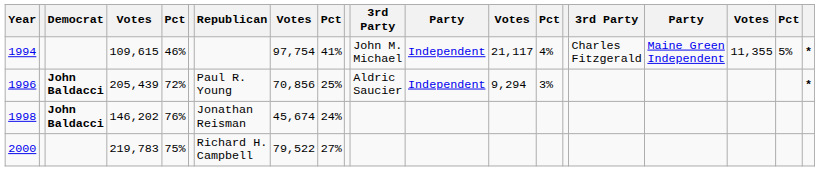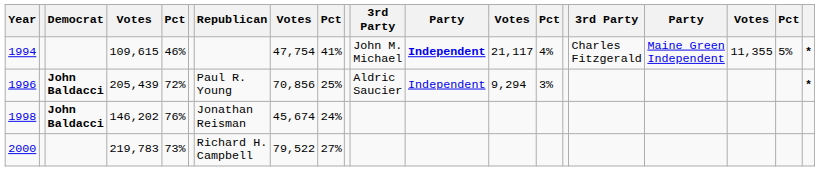 <table class="wikitable" style="margin:0.5em ; font-size:95%">
 <tr>
 <th>Year</th>
 <th></th>
 <th>Democrat</th>
 <th>Votes</th>
 <th>Pct</th>
 <th></th>
 <th>Republican</th>
 <th>Votes</th>
 <th>Pct</th>
 <th></th>
 <th>3rd Party</th>
 <th>Party</th>
 <th>Votes</th>
 <th>Pct</th>
 <th></th>
 <th>3rd Party</th>
 <th>Party</th>
 <th>Votes</th>
 <th>Pct</th>
 <th></th>
 </tr>
 <tr>
 <td><a href='#'>1994</a></td>
 <td></td>
 <td></td>
 <td>109,615</td>
 <td>46%</td>
 <td></td>
 <td></td>
-<td>97,754</td>
+<td>47,754</td>
 <td>41%</td>
 <td></td>
 <td>John M. Michael</td>
-<td><a href='#'>Independent</a></td>
+<td><strong><a href='#'>Independent</a></strong></td>
 <td>21,117</td>
 <td>4%</td>
 <td></td>
 <td>Charles Fitzgerald</td>
 <td><a href='#'>Maine Green Independent</a></td>
 <td>11,355</td>
 <td>5%</td>
 <td><strong>*</strong></td>
 </tr>
 <tr>
 <td><a href='#'>1996</a></td>
 <td></td>
 <td><strong>John Baldacci</strong></td>
 <td>205,439</td>
 <td>72%</td>
 <td></td>
 <td>Paul R. Young</td>
 <td>70,856</td>
 <td>25%</td>
 <td></td>
 <td>Aldric Saucier</td>
 <td><a href='#'>Independent</a></td>
 <td>9,294</td>
 <td>3%</td>
 <td></td>
 <td></td>
 <td></td>
 <td></td>
 <td></td>
 <td><strong>*</strong></td>
 </tr>
 <tr>
 <td><a href='#'>1998</a></td>
 <td></td>
 <td><strong>John Baldacci</strong></td>
 <td>146,202</td>
 <td>76%</td>
 <td></td>
 <td>Jonathan Reisman</td>
 <td>45,674</td>
 <td>24%</td>
 <td></td>
 <td></td>
 <td></td>
 <td></td>
 <td></td>
 <td></td>
 <td></td>
 <td></td>
 <td></td>
 <td></td>
 <td></td>
 </tr>
 <tr>
 <td><a href='#'>2000</a></td>
 <td></td>
 <td></td>
 <td>219,783</td>
-<td>75%</td>
+<td>73%</td>
 <td></td>
 <td>Richard H. Campbell</td>
 <td>79,522</td>
 <td>27%</td>
 <td></td>
 <td></td>
 <td></td>
 <td></td>
 <td></td>
 <td></td>
 <td></td>
 <td></td>
 <td></td>
 <td></td>
 <td></td>
 </tr>
 </table>
